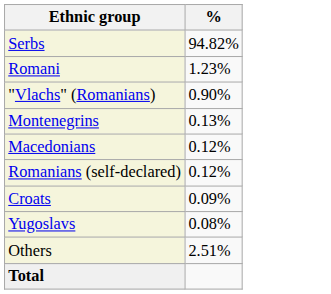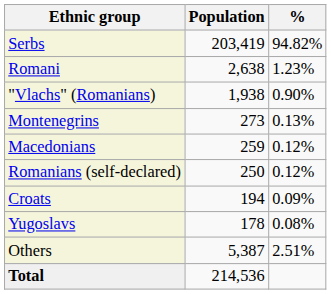 <table class="wikitable">
 <tr>
 <th>Ethnic group</th>
+<th>Population</th>
 <th>%</th>
 </tr>
 <tr>
 <td style="background:#F5F5DC;"><a href='#'>Serbs</a></td>
+<td align="right">203,419</td>
 <td>94.82%</td>
 </tr>
 <tr>
 <td style="background:#F5F5DC;"><a href='#'>Romani</a></td>
+<td align="right">2,638</td>
 <td>1.23%</td>
 </tr>
 <tr>
 <td style="background:#F5F5DC;">"<a href='#'>Vlachs</a>" (<a href='#'>Romanians</a>)</td>
+<td align="right">1,938</td>
 <td>0.90%</td>
 </tr>
 <tr>
 <td style="background:#F5F5DC;"><a href='#'>Montenegrins</a></td>
+<td align="right">273</td>
 <td>0.13%</td>
 </tr>
 <tr>
 <td style="background:#F5F5DC;"><a href='#'>Macedonians</a></td>
+<td align="right">259</td>
 <td>0.12%</td>
 </tr>
 <tr>
 <td style="background:#F5F5DC;"><a href='#'>Romanians</a> (self-declared)</td>
+<td align="right">250</td>
 <td>0.12%</td>
 </tr>
 <tr>
 <td style="background:#F5F5DC;"><a href='#'>Croats</a></td>
+<td align="right">194</td>
 <td>0.09%</td>
 </tr>
 <tr>
 <td style="background:#F5F5DC;"><a href='#'>Yugoslavs</a></td>
+<td align="right">178</td>
 <td>0.08%</td>
 </tr>
 <tr>
 <td style="background:#F5F5DC;">Others</td>
+<td align="right">5,387</td>
 <td>2.51%</td>
 </tr>
 <tr>
 <td style="background:#F0F0F0;"><strong>Total</strong></td>
+<td align="right">214,536</td>
 <td></td>
 </tr>
 </table>
